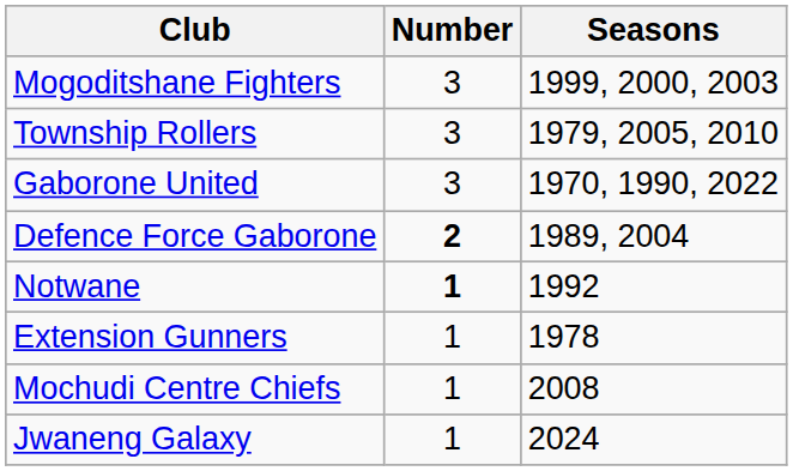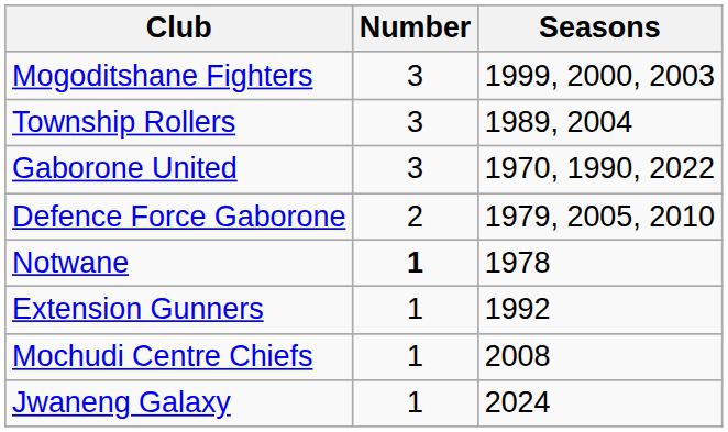 <table class="wikitable sortable">
 <tr>
 <th>Club</th>
 <th>Number</th>
 <th>Seasons</th>
 </tr>
 <tr>
 <td><a href='#'>Mogoditshane Fighters</a></td>
 <td style="text-align:center">3</td>
 <td>1999, 2000, 2003</td>
 </tr>
 <tr>
 <td><a href='#'>Township Rollers</a></td>
 <td style="text-align:center">3</td>
-<td>1979, 2005, 2010</td>
+<td>1989, 2004</td>
 </tr>
 <tr>
 <td><a href='#'>Gaborone United</a></td>
 <td style="text-align:center">3</td>
 <td>1970, 1990, 2022</td>
 </tr>
 <tr>
 <td><a href='#'>Defence Force Gaborone</a></td>
-<td style="text-align:center"><strong>2</strong></td>
-<td>1989, 2004</td>
+<td style="text-align:center">2</td>
+<td>1979, 2005, 2010</td>
 </tr>
 <tr>
 <td><a href='#'>Notwane</a></td>
 <td style="text-align:center"><strong>1</strong></td>
-<td>1992</td>
+<td>1978</td>
 </tr>
 <tr>
 <td><a href='#'>Extension Gunners</a></td>
 <td style="text-align:center">1</td>
-<td>1978</td>
+<td>1992</td>
 </tr>
 <tr>
 <td><a href='#'>Mochudi Centre Chiefs</a></td>
 <td style="text-align:center">1</td>
 <td>2008</td>
 </tr>
 <tr>
 <td><a href='#'>Jwaneng Galaxy</a></td>
 <td style="text-align:center">1</td>
 <td>2024</td>
 </tr>
 </table>
